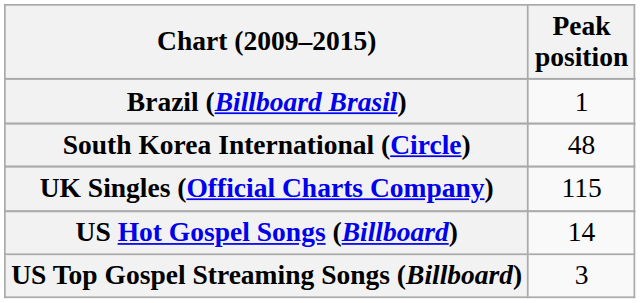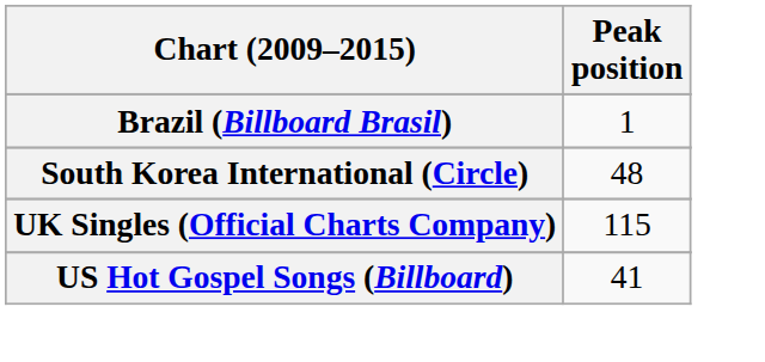 <table class="wikitable plainrowheaders sortable" style="text-align:center;">
 <tr>
 <th scope="col">Chart (2009–2015)</th>
 <th scope="col">Peak<br>position</th>
 </tr>
 <tr>
 </tr>
 <tr>
 </tr>
 <tr>
 </tr>
 <tr>
 <th scope="row">Brazil (<em><a href='#'>Billboard Brasil</a></em>)</th>
 <td style="text-align:center;">1</td>
 </tr>
 <tr>
 </tr>
 <tr>
 </tr>
 <tr>
 </tr>
 <tr>
 </tr>
 <tr>
 </tr>
 <tr>
 </tr>
 <tr>
 <th scope="row">South Korea International (<a href='#'>Circle</a>)</th>
 <td style="text-align:center;">48</td>
 </tr>
 <tr>
 </tr>
 <tr>
 </tr>
 <tr>
 <th scope="row">UK Singles (<a href='#'>Official Charts Company</a>)</th>
 <td style="text-align:center;">115</td>
 </tr>
 <tr>
 </tr>
 <tr>
 </tr>
 <tr>
 </tr>
 <tr>
 </tr>
 <tr>
 </tr>
 <tr>
 </tr>
 <tr>
 <th scope="row">US <a href='#'>Hot Gospel Songs</a> (<em><a href='#'>Billboard</a></em>)</th>
-<td style="text-align:center;">14</td>
-</tr>
-<tr>
-<th scope="row">US Top Gospel Streaming Songs (<em>Billboard</em>)</th>
-<td style="text-align:center;">3</td>
+<td style="text-align:center;">41</td>
 </tr>
 </table>
